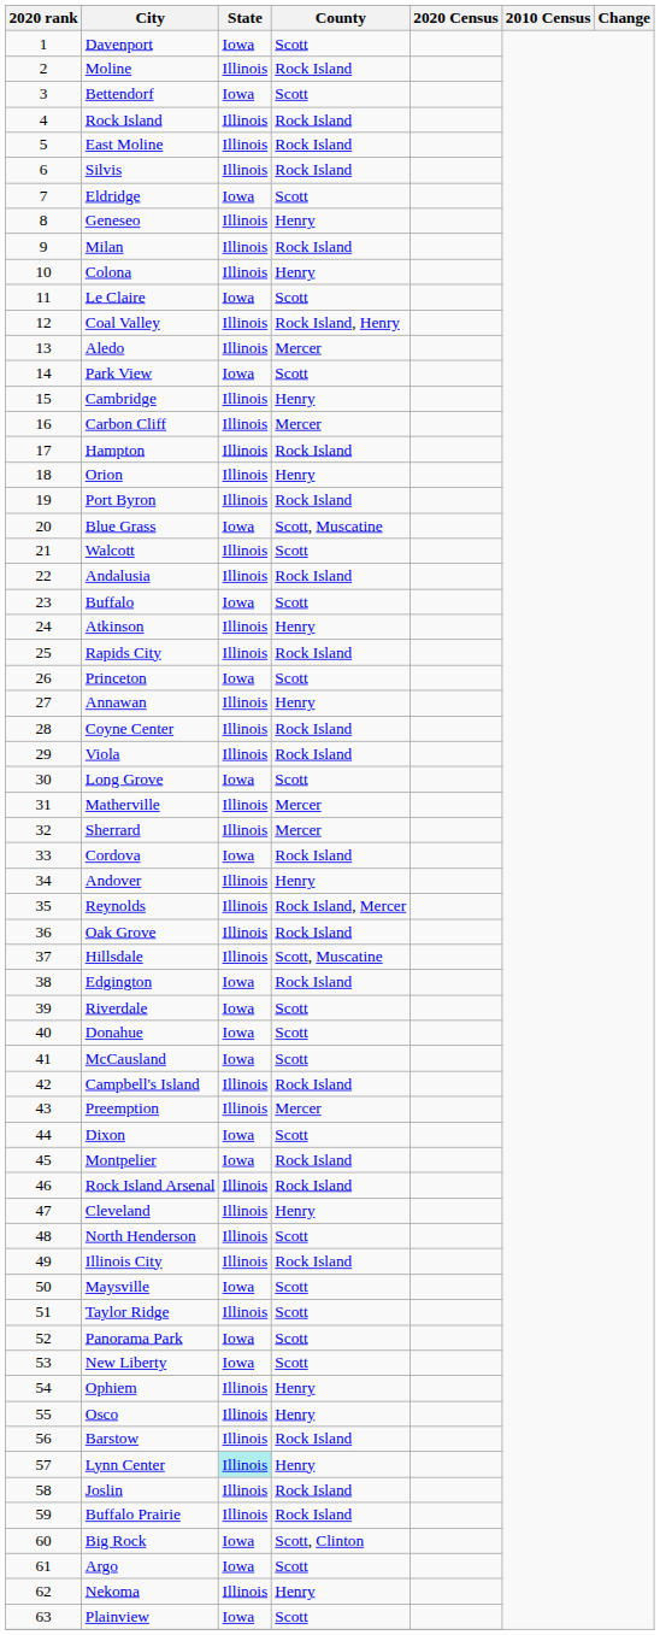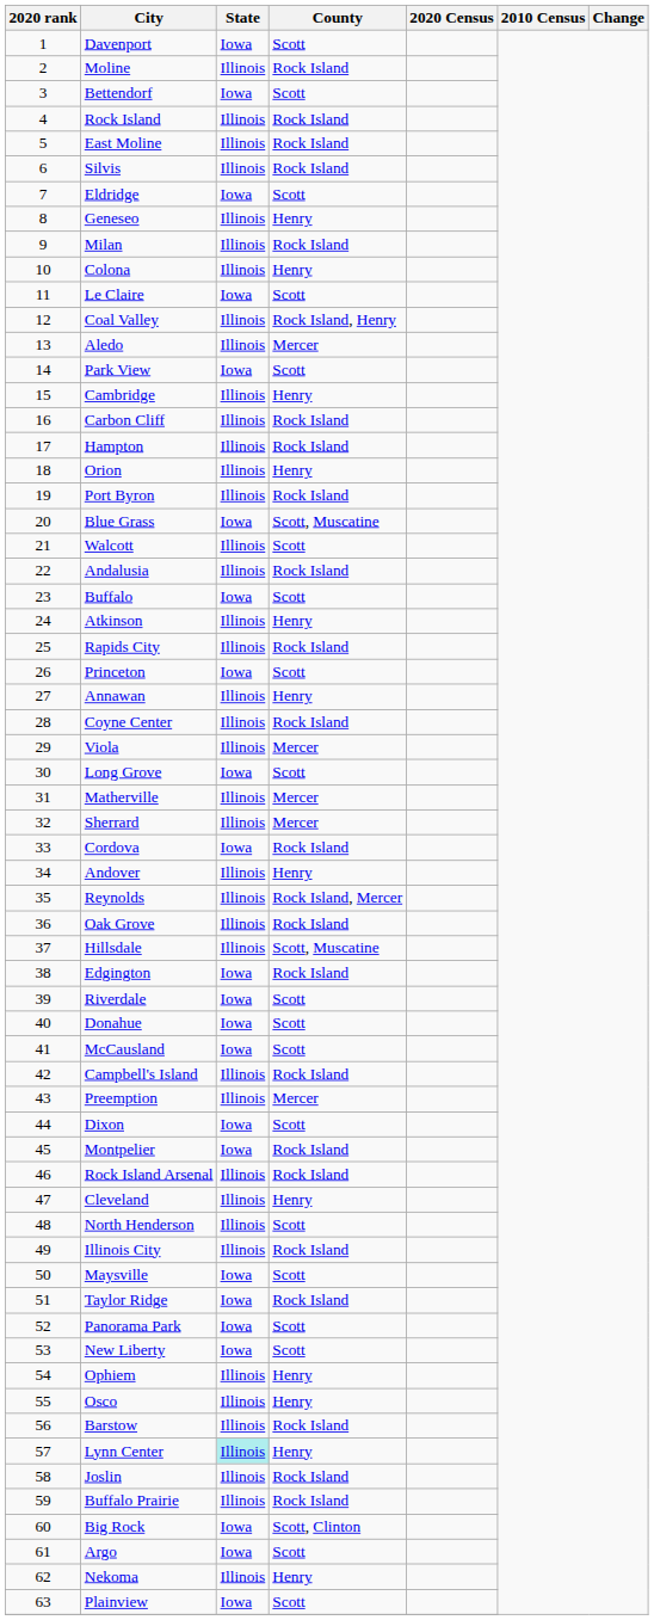 <table class="wikitable sortable" style="text-align:center">
 <tr>
 <th>2020 rank</th>
 <th>City</th>
 <th>State</th>
 <th>County</th>
 <th>2020 Census</th>
 <th>2010 Census</th>
 <th>Change</th>
 </tr>
 <tr>
 <td>1</td>
 <td align=left><a href='#'>Davenport</a></td>
 <td align=left><a href='#'>Iowa</a></td>
 <td align=left><a href='#'>Scott</a></td>
 <td></td>
 </tr>
 <tr>
 <td>2</td>
 <td align=left><a href='#'>Moline</a></td>
 <td align=left><a href='#'>Illinois</a></td>
 <td align=left><a href='#'>Rock Island</a></td>
 <td></td>
 </tr>
 <tr>
 <td>3</td>
 <td align=left><a href='#'>Bettendorf</a></td>
 <td align=left><a href='#'>Iowa</a></td>
 <td align=left><a href='#'>Scott</a></td>
 <td></td>
 </tr>
 <tr>
 <td>4</td>
 <td align=left><a href='#'>Rock Island</a></td>
 <td align=left><a href='#'>Illinois</a></td>
 <td align=left><a href='#'>Rock Island</a></td>
 <td></td>
 </tr>
 <tr>
 <td>5</td>
 <td align=left><a href='#'>East Moline</a></td>
 <td align=left><a href='#'>Illinois</a></td>
 <td align=left><a href='#'>Rock Island</a></td>
 <td></td>
 </tr>
 <tr>
 <td>6</td>
 <td align=left><a href='#'>Silvis</a></td>
 <td align=left><a href='#'>Illinois</a></td>
 <td align=left><a href='#'>Rock Island</a></td>
 <td></td>
 </tr>
 <tr>
 <td>7</td>
 <td align=left><a href='#'>Eldridge</a></td>
 <td align=left><a href='#'>Iowa</a></td>
 <td align=left><a href='#'>Scott</a></td>
 <td></td>
 </tr>
 <tr>
 <td>8</td>
 <td align=left><a href='#'>Geneseo</a></td>
 <td align=left><a href='#'>Illinois</a></td>
 <td align=left><a href='#'>Henry</a></td>
 <td></td>
 </tr>
 <tr>
 <td>9</td>
 <td align=left><a href='#'>Milan</a></td>
 <td align=left><a href='#'>Illinois</a></td>
 <td align=left><a href='#'>Rock Island</a></td>
 <td></td>
 </tr>
 <tr>
 <td>10</td>
 <td align=left><a href='#'>Colona</a></td>
 <td align=left><a href='#'>Illinois</a></td>
 <td align=left><a href='#'>Henry</a></td>
 <td></td>
 </tr>
 <tr>
 <td>11</td>
 <td align=left><a href='#'>Le Claire</a></td>
 <td align=left><a href='#'>Iowa</a></td>
 <td align=left><a href='#'>Scott</a></td>
 <td></td>
 </tr>
 <tr>
 <td>12</td>
 <td align=left><a href='#'>Coal Valley</a></td>
 <td align=left><a href='#'>Illinois</a></td>
 <td align=left><a href='#'>Rock Island</a>, <a href='#'>Henry</a></td>
 <td></td>
 </tr>
 <tr>
 <td>13</td>
 <td align=left><a href='#'>Aledo</a></td>
 <td align=left><a href='#'>Illinois</a></td>
 <td align=left><a href='#'>Mercer</a></td>
 <td></td>
 </tr>
 <tr>
 <td>14</td>
 <td align=left><a href='#'>Park View</a></td>
 <td align=left><a href='#'>Iowa</a></td>
 <td align=left><a href='#'>Scott</a></td>
 <td></td>
 </tr>
 <tr>
 <td>15</td>
 <td align=left><a href='#'>Cambridge</a></td>
 <td align=left><a href='#'>Illinois</a></td>
 <td align=left><a href='#'>Henry</a></td>
 <td></td>
 </tr>
 <tr>
 <td>16</td>
 <td align=left><a href='#'>Carbon Cliff</a></td>
 <td align=left><a href='#'>Illinois</a></td>
-<td align=left><a href='#'>Mercer</a></td>
+<td align=left><a href='#'>Rock Island</a></td>
 <td></td>
 </tr>
 <tr>
 <td>17</td>
 <td align=left><a href='#'>Hampton</a></td>
 <td align=left><a href='#'>Illinois</a></td>
 <td align=left><a href='#'>Rock Island</a></td>
 <td></td>
 </tr>
 <tr>
 <td>18</td>
 <td align=left><a href='#'>Orion</a></td>
 <td align=left><a href='#'>Illinois</a></td>
 <td align=left><a href='#'>Henry</a></td>
 <td></td>
 </tr>
 <tr>
 <td>19</td>
 <td align=left><a href='#'>Port Byron</a></td>
 <td align=left><a href='#'>Illinois</a></td>
 <td align=left><a href='#'>Rock Island</a></td>
 <td></td>
 </tr>
 <tr>
 <td>20</td>
 <td align=left><a href='#'>Blue Grass</a></td>
 <td align=left><a href='#'>Iowa</a></td>
 <td align=left><a href='#'>Scott</a>, <a href='#'>Muscatine</a></td>
 <td></td>
 </tr>
 <tr>
 <td>21</td>
 <td align=left><a href='#'>Walcott</a></td>
 <td align=left><a href='#'>Illinois</a></td>
 <td align=left><a href='#'>Scott</a></td>
 <td></td>
 </tr>
 <tr>
 <td>22</td>
 <td align=left><a href='#'>Andalusia</a></td>
 <td align=left><a href='#'>Illinois</a></td>
 <td align=left><a href='#'>Rock Island</a></td>
 <td></td>
 </tr>
 <tr>
 <td>23</td>
 <td align=left><a href='#'>Buffalo</a></td>
 <td align=left><a href='#'>Iowa</a></td>
 <td align=left><a href='#'>Scott</a></td>
 <td></td>
 </tr>
 <tr>
 <td>24</td>
 <td align=left><a href='#'>Atkinson</a></td>
 <td align=left><a href='#'>Illinois</a></td>
 <td align=left><a href='#'>Henry</a></td>
 <td></td>
 </tr>
 <tr>
 <td>25</td>
 <td align=left><a href='#'>Rapids City</a></td>
 <td align=left><a href='#'>Illinois</a></td>
 <td align=left><a href='#'>Rock Island</a></td>
 <td></td>
 </tr>
 <tr>
 <td>26</td>
 <td align=left><a href='#'>Princeton</a></td>
 <td align=left><a href='#'>Iowa</a></td>
 <td align=left><a href='#'>Scott</a></td>
 <td></td>
 </tr>
 <tr>
 <td>27</td>
 <td align=left><a href='#'>Annawan</a></td>
 <td align=left><a href='#'>Illinois</a></td>
 <td align=left><a href='#'>Henry</a></td>
 <td></td>
 </tr>
 <tr>
 <td>28</td>
 <td align=left><a href='#'>Coyne Center</a></td>
 <td align=left><a href='#'>Illinois</a></td>
 <td align=left><a href='#'>Rock Island</a></td>
 <td></td>
 </tr>
 <tr>
 <td>29</td>
 <td align=left><a href='#'>Viola</a></td>
 <td align=left><a href='#'>Illinois</a></td>
-<td align=left><a href='#'>Rock Island</a></td>
+<td align=left><a href='#'>Mercer</a></td>
 <td></td>
 </tr>
 <tr>
 <td>30</td>
 <td align=left><a href='#'>Long Grove</a></td>
 <td align=left><a href='#'>Iowa</a></td>
 <td align=left><a href='#'>Scott</a></td>
 <td></td>
 </tr>
 <tr>
 <td>31</td>
 <td align=left><a href='#'>Matherville</a></td>
 <td align=left><a href='#'>Illinois</a></td>
 <td align=left><a href='#'>Mercer</a></td>
 <td></td>
 </tr>
 <tr>
 <td>32</td>
 <td align=left><a href='#'>Sherrard</a></td>
 <td align=left><a href='#'>Illinois</a></td>
 <td align=left><a href='#'>Mercer</a></td>
 <td></td>
 </tr>
 <tr>
 <td>33</td>
 <td align=left><a href='#'>Cordova</a></td>
 <td align=left><a href='#'>Iowa</a></td>
 <td align=left><a href='#'>Rock Island</a></td>
 <td></td>
 </tr>
 <tr>
 <td>34</td>
 <td align=left><a href='#'>Andover</a></td>
 <td align=left><a href='#'>Illinois</a></td>
 <td align=left><a href='#'>Henry</a></td>
 <td></td>
 </tr>
 <tr>
 <td>35</td>
 <td align=left><a href='#'>Reynolds</a></td>
 <td align=left><a href='#'>Illinois</a></td>
 <td align=left><a href='#'>Rock Island</a>, <a href='#'>Mercer</a></td>
 <td></td>
 </tr>
 <tr>
 <td>36</td>
 <td align=left><a href='#'>Oak Grove</a></td>
 <td align=left><a href='#'>Illinois</a></td>
 <td align=left><a href='#'>Rock Island</a></td>
 <td></td>
 </tr>
 <tr>
 <td>37</td>
 <td align=left><a href='#'>Hillsdale</a></td>
 <td align=left><a href='#'>Illinois</a></td>
 <td align=left><a href='#'>Scott</a>, <a href='#'>Muscatine</a></td>
 <td></td>
 </tr>
 <tr>
 <td>38</td>
 <td align=left><a href='#'>Edgington</a></td>
 <td align=left><a href='#'>Iowa</a></td>
 <td align=left><a href='#'>Rock Island</a></td>
 <td></td>
 </tr>
 <tr>
 <td>39</td>
 <td align=left><a href='#'>Riverdale</a></td>
 <td align=left><a href='#'>Iowa</a></td>
 <td align=left><a href='#'>Scott</a></td>
 <td></td>
 </tr>
 <tr>
 <td>40</td>
 <td align=left><a href='#'>Donahue</a></td>
 <td align=left><a href='#'>Iowa</a></td>
 <td align=left><a href='#'>Scott</a></td>
 <td></td>
 </tr>
 <tr>
 <td>41</td>
 <td align=left><a href='#'>McCausland</a></td>
 <td align=left><a href='#'>Iowa</a></td>
 <td align=left><a href='#'>Scott</a></td>
 <td></td>
 </tr>
 <tr>
 <td>42</td>
 <td align=left><a href='#'>Campbell's Island</a></td>
 <td align=left><a href='#'>Illinois</a></td>
 <td align=left><a href='#'>Rock Island</a></td>
 <td></td>
 </tr>
 <tr>
 <td>43</td>
 <td align=left><a href='#'>Preemption</a></td>
 <td align=left><a href='#'>Illinois</a></td>
 <td align=left><a href='#'>Mercer</a></td>
 <td></td>
 </tr>
 <tr>
 <td>44</td>
 <td align=left><a href='#'>Dixon</a></td>
 <td align=left><a href='#'>Iowa</a></td>
 <td align=left><a href='#'>Scott</a></td>
 <td></td>
 </tr>
 <tr>
 <td>45</td>
 <td align=left><a href='#'>Montpelier</a></td>
 <td align=left><a href='#'>Iowa</a></td>
 <td align=left><a href='#'>Rock Island</a></td>
 <td></td>
 </tr>
 <tr>
 <td>46</td>
 <td align=left><a href='#'>Rock Island Arsenal</a></td>
 <td align=left><a href='#'>Illinois</a></td>
 <td align=left><a href='#'>Rock Island</a></td>
 <td></td>
 </tr>
 <tr>
 <td>47</td>
 <td align=left><a href='#'>Cleveland</a></td>
 <td align=left><a href='#'>Illinois</a></td>
 <td align=left><a href='#'>Henry</a></td>
 <td></td>
 </tr>
 <tr>
 <td>48</td>
 <td align=left><a href='#'>North Henderson</a></td>
 <td align=left><a href='#'>Illinois</a></td>
 <td align=left><a href='#'>Scott</a></td>
 <td></td>
 </tr>
 <tr>
 <td>49</td>
 <td align=left><a href='#'>Illinois City</a></td>
 <td align=left><a href='#'>Illinois</a></td>
 <td align=left><a href='#'>Rock Island</a></td>
 <td></td>
 </tr>
 <tr>
 <td>50</td>
 <td align=left><a href='#'>Maysville</a></td>
 <td align=left><a href='#'>Iowa</a></td>
 <td align=left><a href='#'>Scott</a></td>
 <td></td>
 </tr>
 <tr>
 <td>51</td>
 <td align=left><a href='#'>Taylor Ridge</a></td>
-<td align=left><a href='#'>Illinois</a></td>
-<td align=left><a href='#'>Scott</a></td>
+<td align=left><a href='#'>Iowa</a></td>
+<td align=left><a href='#'>Rock Island</a></td>
 <td></td>
 </tr>
 <tr>
 <td>52</td>
 <td align=left><a href='#'>Panorama Park</a></td>
 <td align=left><a href='#'>Iowa</a></td>
 <td align=left><a href='#'>Scott</a></td>
 <td></td>
 </tr>
 <tr>
 <td>53</td>
 <td align=left><a href='#'>New Liberty</a></td>
 <td align=left><a href='#'>Iowa</a></td>
 <td align=left><a href='#'>Scott</a></td>
 <td></td>
 </tr>
 <tr>
 <td>54</td>
 <td align=left><a href='#'>Ophiem</a></td>
 <td align=left><a href='#'>Illinois</a></td>
 <td align=left><a href='#'>Henry</a></td>
 <td></td>
 </tr>
 <tr>
 <td>55</td>
 <td align=left><a href='#'>Osco</a></td>
 <td align=left><a href='#'>Illinois</a></td>
 <td align=left><a href='#'>Henry</a></td>
 <td></td>
 </tr>
 <tr>
 <td>56</td>
 <td align=left><a href='#'>Barstow</a></td>
 <td align=left><a href='#'>Illinois</a></td>
 <td align=left><a href='#'>Rock Island</a></td>
 <td></td>
 </tr>
 <tr>
 <td>57</td>
 <td align=left><a href='#'>Lynn Center</a></td>
 <td align=left style="background: paleturquoise;"><a href='#'>Illinois</a></td>
 <td align=left><a href='#'>Henry</a></td>
 <td></td>
 </tr>
 <tr>
 <td>58</td>
 <td align=left><a href='#'>Joslin</a></td>
 <td align=left><a href='#'>Illinois</a></td>
 <td align=left><a href='#'>Rock Island</a></td>
 <td></td>
 </tr>
 <tr>
 <td>59</td>
 <td align=left><a href='#'>Buffalo Prairie</a></td>
 <td align=left><a href='#'>Illinois</a></td>
 <td align=left><a href='#'>Rock Island</a></td>
 <td></td>
 </tr>
 <tr>
 <td>60</td>
 <td align=left><a href='#'>Big Rock</a></td>
 <td align=left><a href='#'>Iowa</a></td>
 <td align=left><a href='#'>Scott</a>, <a href='#'>Clinton</a></td>
 <td></td>
 </tr>
 <tr>
 <td>61</td>
 <td align=left><a href='#'>Argo</a></td>
 <td align=left><a href='#'>Iowa</a></td>
 <td align=left><a href='#'>Scott</a></td>
 <td></td>
 </tr>
 <tr>
 <td>62</td>
 <td align=left><a href='#'>Nekoma</a></td>
 <td align=left><a href='#'>Illinois</a></td>
 <td align=left><a href='#'>Henry</a></td>
 <td></td>
 </tr>
 <tr>
 <td>63</td>
 <td align=left><a href='#'>Plainview</a></td>
 <td align=left><a href='#'>Iowa</a></td>
 <td align=left><a href='#'>Scott</a></td>
 <td></td>
 </tr>
 <tr>
 </tr>
 </table>
